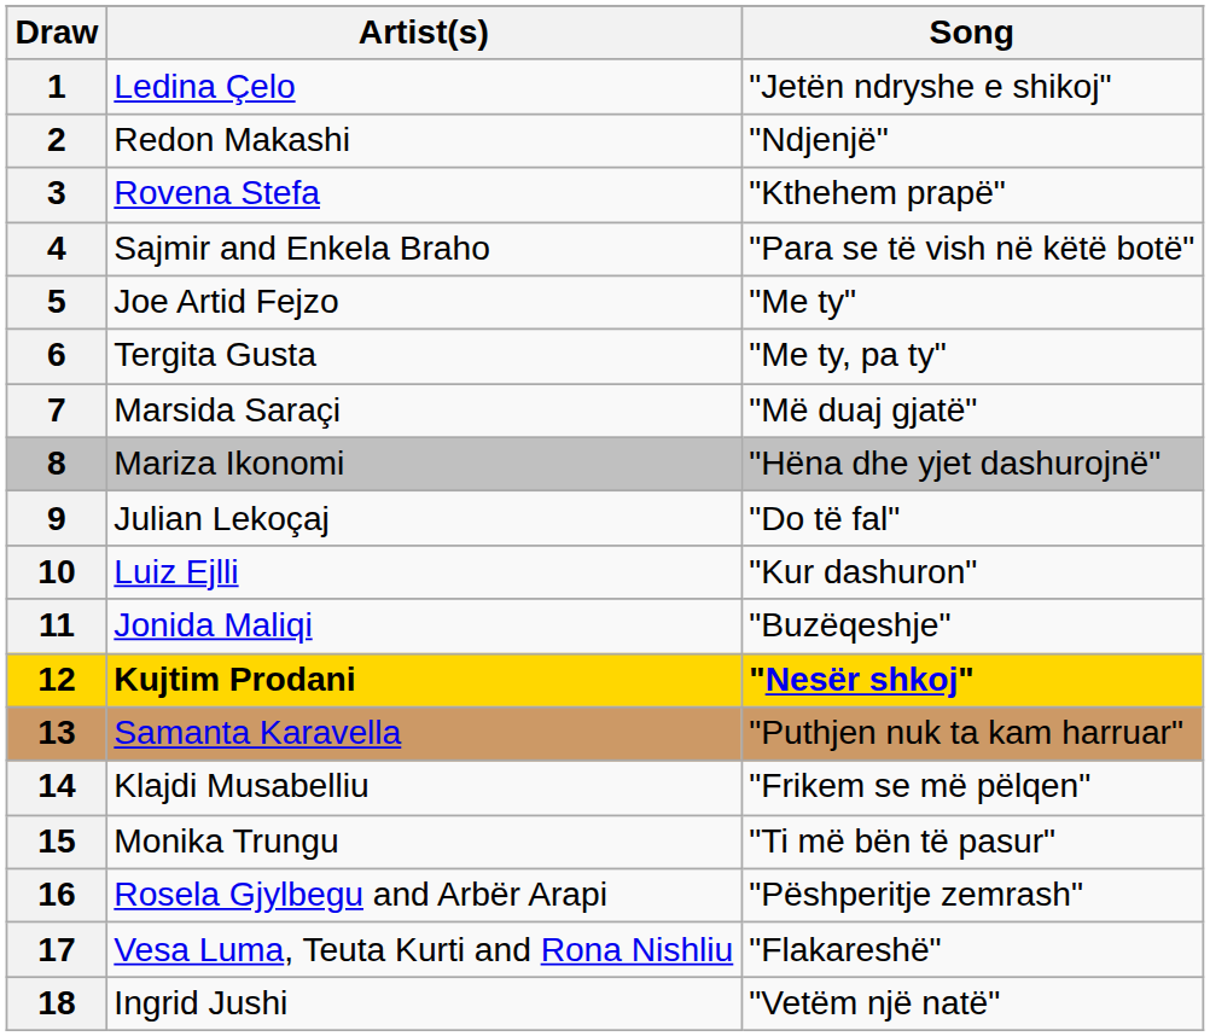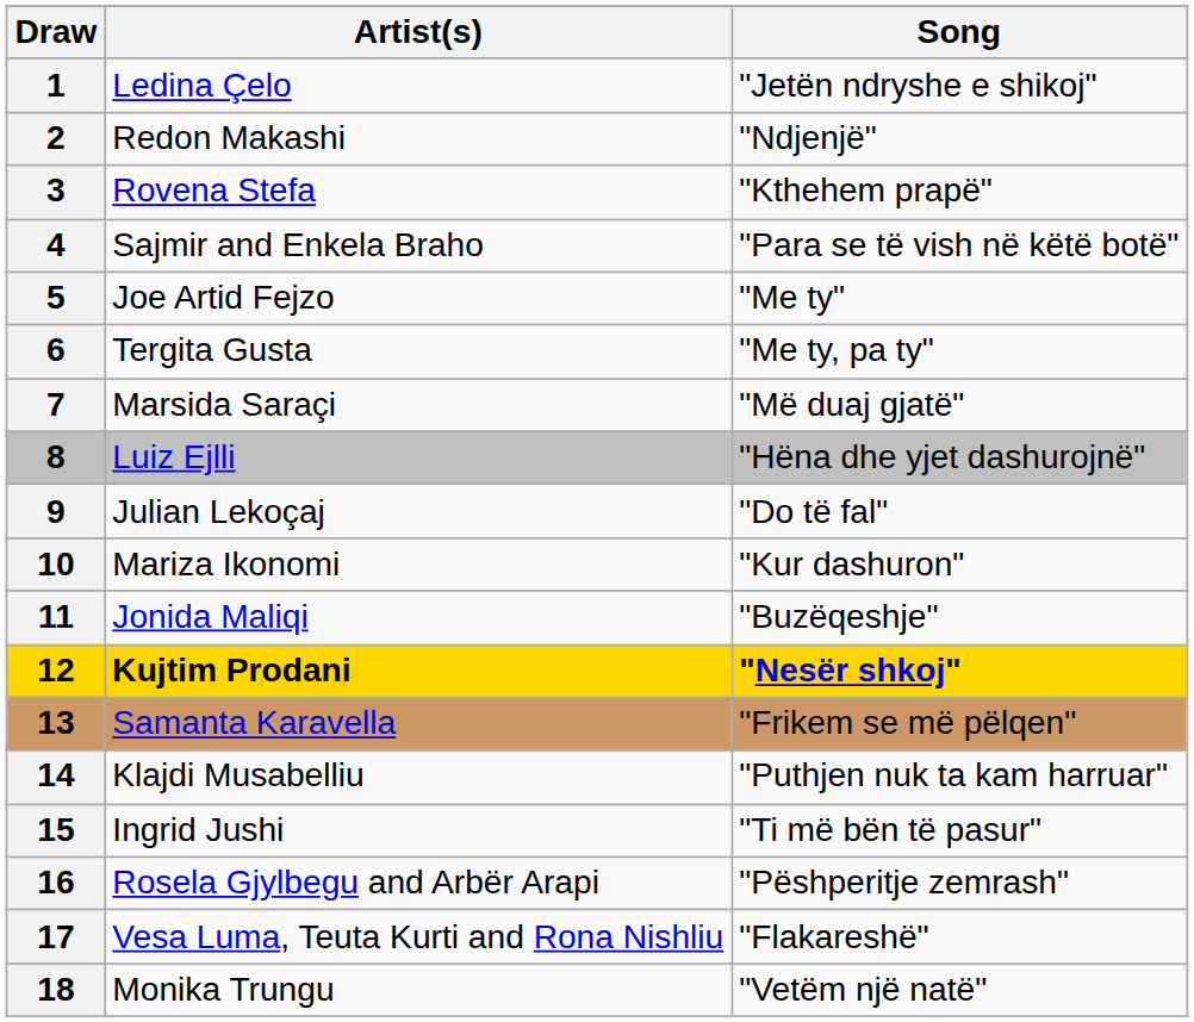 <table class="sortable wikitable plainrowheaders" style="margin: 1em auto 1em auto;">
 <tr>
 </tr>
 <tr>
 <th scope="col">Draw</th>
 <th scope="col">Artist(s)</th>
 <th scope="col">Song</th>
 </tr>
 <tr>
 <th scope="row" style="text-align:center;">1</th>
 <td><a href='#'>Ledina Çelo</a></td>
 <td>"Jetën ndryshe e shikoj"</td>
 </tr>
 <tr>
 <th scope="row" style="text-align:center;">2</th>
 <td>Redon Makashi</td>
 <td>"Ndjenjë"</td>
 </tr>
 <tr>
 <th scope="row" style="text-align:center;">3</th>
 <td><a href='#'>Rovena Stefa</a></td>
 <td>"Kthehem prapë"</td>
 </tr>
 <tr>
 <th scope="row" style="text-align:center;">4</th>
 <td>Sajmir and Enkela Braho</td>
 <td>"Para se të vish në këtë botë"</td>
 </tr>
 <tr>
 <th scope="row" style="text-align:center;">5</th>
 <td>Joe Artid Fejzo</td>
 <td>"Me ty"</td>
 </tr>
 <tr>
 <th scope="row" style="text-align:center;">6</th>
 <td>Tergita Gusta</td>
 <td>"Me ty, pa ty"</td>
 </tr>
 <tr>
 <th scope="row" style="text-align:center;">7</th>
 <td>Marsida Saraçi</td>
 <td>"Më duaj gjatë"</td>
 </tr>
 <tr style="background:silver;">
 <th scope="row" style="text-align:center; background:silver;">8</th>
-<td>Mariza Ikonomi</td>
+<td><a href='#'>Luiz Ejlli</a></td>
 <td>"Hëna dhe yjet dashurojnë"</td>
 </tr>
 <tr>
 <th scope="row" style="text-align:center;">9</th>
 <td>Julian Lekoçaj</td>
 <td>"Do të fal"</td>
 </tr>
 <tr>
 <th scope="row" style="text-align:center;">10</th>
-<td><a href='#'>Luiz Ejlli</a></td>
+<td>Mariza Ikonomi</td>
 <td>"Kur dashuron"</td>
 </tr>
 <tr>
 <th scope="row" style="text-align:center;">11</th>
 <td><a href='#'>Jonida Maliqi</a></td>
 <td>"Buzëqeshje"</td>
 </tr>
 <tr style="font-weight:bold; background:gold;">
 <th scope="row" style="text-align:center; font-weight:bold; background:gold;">12</th>
 <td>Kujtim Prodani</td>
 <td>"<a href='#'>Nesër shkoj</a>"</td>
 </tr>
 <tr style="background:#CC9966;">
 <th scope="row" style="text-align:center; background:#CC9966;">13</th>
 <td><a href='#'>Samanta Karavella</a></td>
-<td>"Puthjen nuk ta kam harruar"</td>
+<td>"Frikem se më pëlqen"</td>
 </tr>
 <tr>
 <th scope="row" style="text-align:center;">14</th>
 <td>Klajdi Musabelliu</td>
-<td>"Frikem se më pëlqen"</td>
+<td>"Puthjen nuk ta kam harruar"</td>
 </tr>
 <tr>
 <th scope="row" style="text-align:center;">15</th>
-<td>Monika Trungu</td>
+<td>Ingrid Jushi</td>
 <td>"Ti më bën të pasur"</td>
 </tr>
 <tr>
 <th scope="row" style="text-align:center;">16</th>
 <td><a href='#'>Rosela Gjylbegu</a> and Arbër Arapi</td>
 <td>"Pëshperitje zemrash"</td>
 </tr>
 <tr>
 <th scope="row" style="text-align:center;">17</th>
 <td><a href='#'>Vesa Luma</a>, Teuta Kurti and <a href='#'>Rona Nishliu</a></td>
 <td>"Flakareshë"</td>
 </tr>
 <tr>
 <th scope="row" style="text-align:center;">18</th>
-<td>Ingrid Jushi</td>
+<td>Monika Trungu</td>
 <td>"Vetëm një natë"</td>
 </tr>
 </table>
